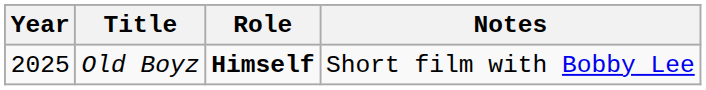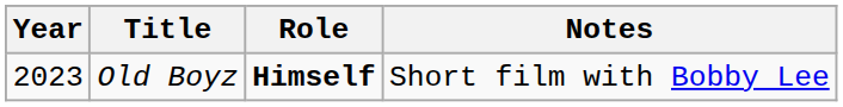 <table class="wikitable">
 <tr>
 <th>Year</th>
 <th>Title</th>
 <th>Role</th>
 <th>Notes</th>
 </tr>
 <tr>
-<td>2025</td>
+<td>2023</td>
 <td><em>Old Boyz</em></td>
 <td><strong>Himself</strong></td>
 <td>Short film with <a href='#'>Bobby Lee</a></td>
 </tr>
 </table>
